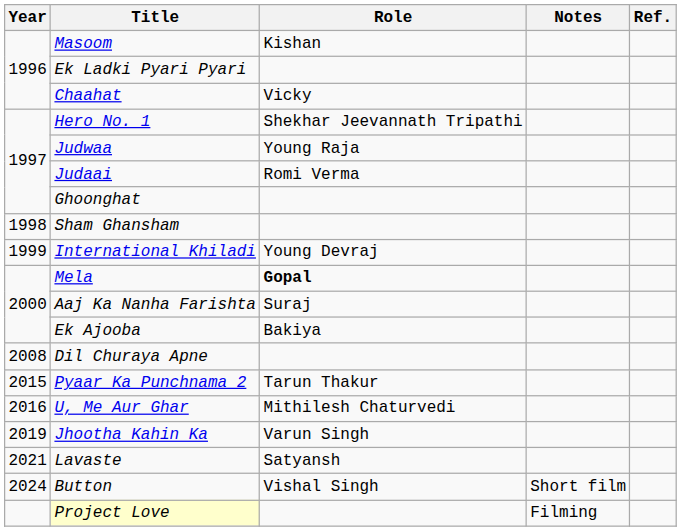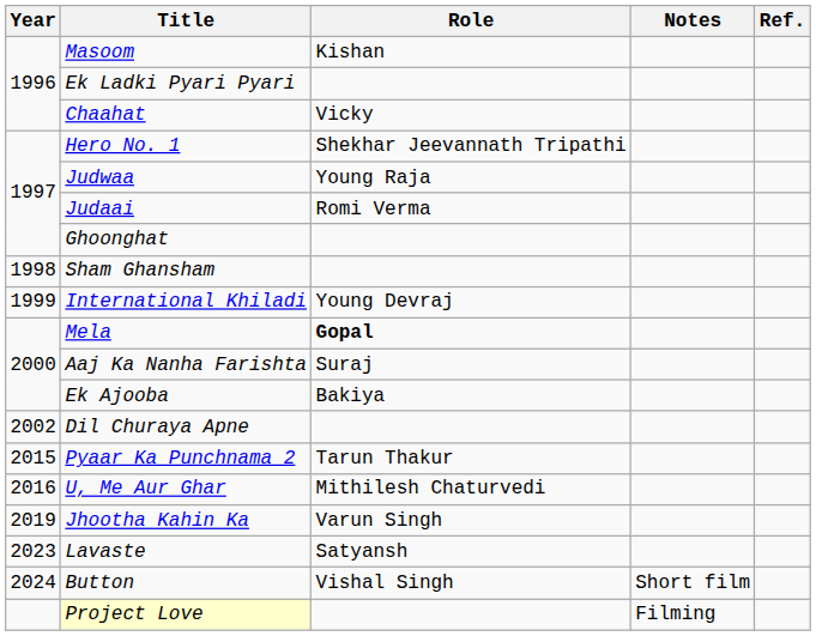 <table class="wikitable sortable plainrowheaders">
 <tr>
 <th scope="col">Year</th>
 <th scope="col">Title</th>
 <th scope="col">Role</th>
 <th scope="col">Notes</th>
 <th>Ref.</th>
 </tr>
 <tr>
 <td rowspan="3">1996</td>
 <td scope="row"><em><a href='#'>Masoom</a></em></td>
 <td>Kishan</td>
 <td></td>
 <td></td>
 </tr>
 <tr>
 <td scope="row"><em>Ek Ladki Pyari Pyari</em></td>
 <td></td>
 <td></td>
 <td></td>
 </tr>
 <tr>
 <td scope="row"><em><a href='#'>Chaahat</a></em></td>
 <td>Vicky</td>
 <td></td>
 <td></td>
 </tr>
 <tr>
 <td rowspan="4">1997</td>
 <td scope="row"><em><a href='#'>Hero No. 1</a></em></td>
 <td>Shekhar Jeevannath Tripathi</td>
 <td></td>
 <td></td>
 </tr>
 <tr>
 <td scope="row"><em><a href='#'>Judwaa</a></em></td>
 <td>Young Raja</td>
 <td></td>
 <td></td>
 </tr>
 <tr>
 <td scope="row"><em><a href='#'>Judaai</a></em></td>
 <td>Romi Verma</td>
 <td></td>
 <td></td>
 </tr>
 <tr>
 <td scope="row"><em>Ghoonghat</em></td>
 <td></td>
 <td></td>
 <td></td>
 </tr>
 <tr>
 <td>1998</td>
 <td scope="row"><em>Sham Ghansham</em></td>
 <td></td>
 <td></td>
 <td></td>
 </tr>
 <tr>
 <td>1999</td>
 <td scope="row"><em><a href='#'>International Khiladi</a></em></td>
 <td>Young Devraj</td>
 <td></td>
 <td></td>
 </tr>
 <tr>
 <td rowspan="3">2000</td>
 <td scope="row"><em><a href='#'>Mela</a></em></td>
 <td><strong>Gopal</strong></td>
 <td></td>
 <td></td>
 </tr>
 <tr>
 <td scope="row"><em>Aaj Ka Nanha Farishta</em></td>
 <td>Suraj</td>
 <td></td>
 <td></td>
 </tr>
 <tr>
 <td scope="row"><em>Ek Ajooba</em></td>
 <td>Bakiya</td>
 <td></td>
 <td></td>
 </tr>
 <tr>
-<td>2008</td>
+<td>2002</td>
 <td scope="row"><em>Dil Churaya Apne</em></td>
 <td></td>
 <td></td>
 <td></td>
 </tr>
 <tr>
 <td>2015</td>
 <td scope="row"><em><a href='#'>Pyaar Ka Punchnama 2</a></em></td>
 <td>Tarun Thakur</td>
 <td></td>
 <td></td>
 </tr>
 <tr>
 <td>2016</td>
 <td scope="row"><em><a href='#'>U, Me Aur Ghar</a></em></td>
 <td>Mithilesh Chaturvedi</td>
 <td></td>
 <td></td>
 </tr>
 <tr>
 <td>2019</td>
 <td scope="row"><em><a href='#'>Jhootha Kahin Ka</a></em></td>
 <td>Varun Singh</td>
 <td></td>
 <td></td>
 </tr>
 <tr>
-<td>2021</td>
+<td>2023</td>
 <td><em>Lavaste</em></td>
 <td>Satyansh</td>
 <td></td>
 <td></td>
 </tr>
 <tr>
 <td>2024</td>
 <td><em>Button</em></td>
 <td>Vishal Singh</td>
 <td>Short film</td>
 <td></td>
 </tr>
 <tr>
 <td></td>
 <td scope="row" style="background:#ffc;"><em>Project Love</em> </td>
 <td></td>
 <td>Filming</td>
 <td></td>
 </tr>
 </table>
